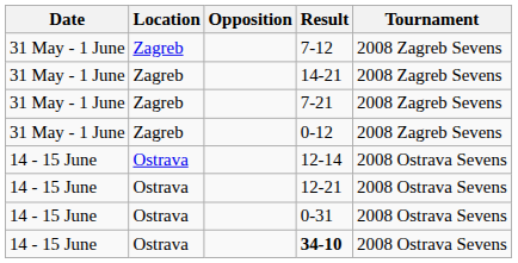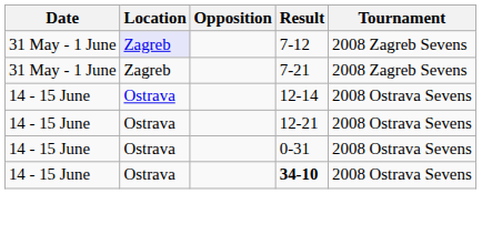 <table class="wikitable">
 <tr align="left">
 <th>Date</th>
 <th>Location</th>
 <th>Opposition</th>
 <th>Result</th>
 <th>Tournament</th>
 </tr>
 <tr>
 <td>31 May - 1 June</td>
-<td><a href='#'>Zagreb</a></td>
+<td style="background: lavender;"><a href='#'>Zagreb</a></td>
 <td></td>
 <td>7-12</td>
 <td>2008 Zagreb Sevens</td>
 </tr>
 <tr>
 <td>31 May - 1 June</td>
 <td>Zagreb</td>
 <td></td>
-<td>14-21</td>
-<td>2008 Zagreb Sevens</td>
-</tr>
-<tr>
-<td>31 May - 1 June</td>
-<td>Zagreb</td>
-<td></td>
 <td>7-21</td>
-<td>2008 Zagreb Sevens</td>
-</tr>
-<tr>
-<td>31 May - 1 June</td>
-<td>Zagreb</td>
-<td></td>
-<td>0-12</td>
 <td>2008 Zagreb Sevens</td>
 </tr>
 <tr>
 <td>14 - 15 June</td>
 <td><a href='#'>Ostrava</a></td>
 <td></td>
 <td>12-14</td>
 <td>2008 Ostrava Sevens</td>
 </tr>
 <tr>
 <td>14 - 15 June</td>
 <td>Ostrava</td>
 <td></td>
 <td>12-21</td>
 <td>2008 Ostrava Sevens</td>
 </tr>
 <tr>
 <td>14 - 15 June</td>
 <td>Ostrava</td>
 <td></td>
 <td>0-31</td>
 <td>2008 Ostrava Sevens</td>
 </tr>
 <tr>
 <td>14 - 15 June</td>
 <td>Ostrava</td>
 <td></td>
 <td><strong>34-10</strong></td>
 <td>2008 Ostrava Sevens</td>
 </tr>
 </table>
